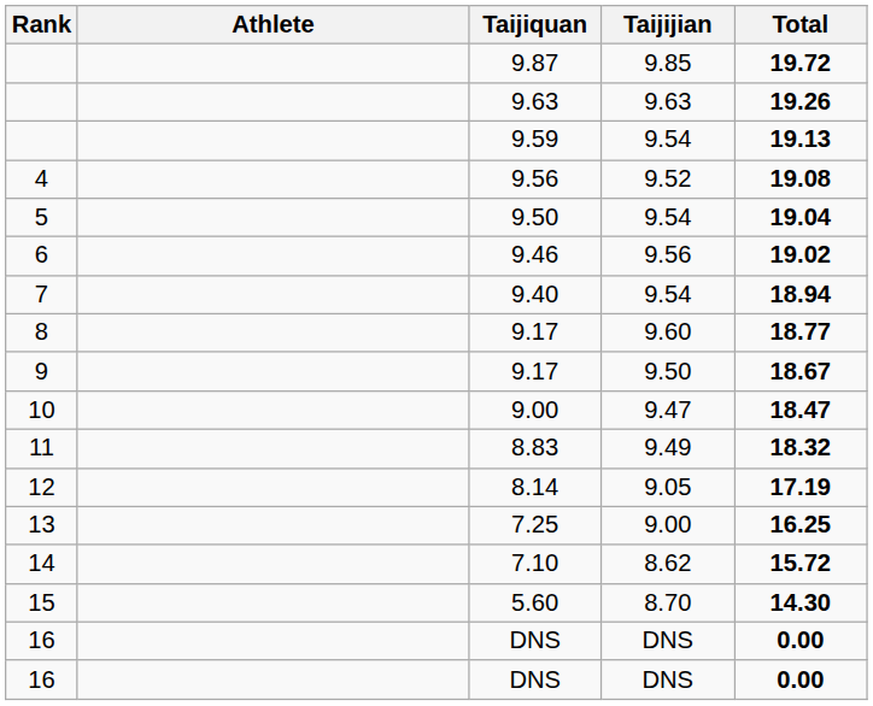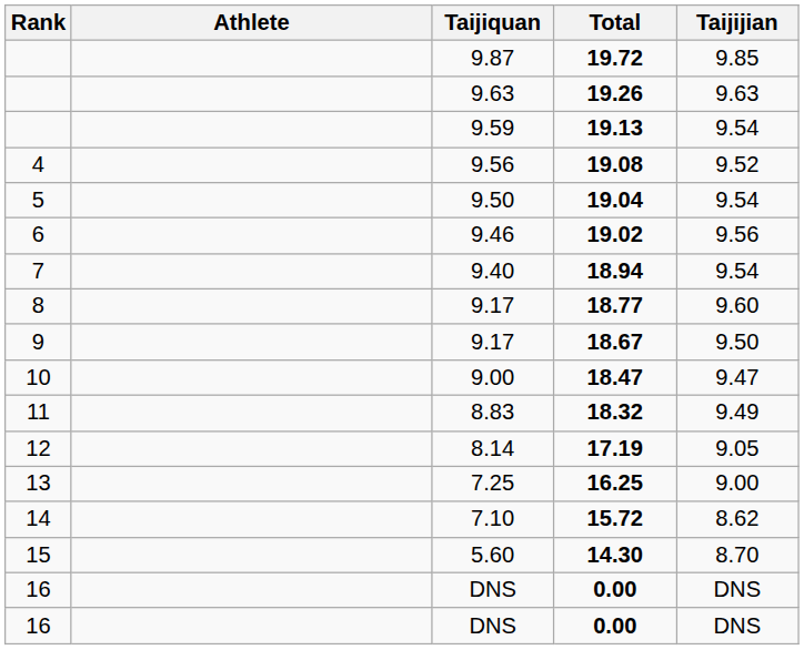 <table class=wikitable style="text-align:center">
 <tr>
 <th width=40>Rank</th>
 <th width=250>Athlete</th>
 <th width=80>Taijiquan</th>
+<th width=80>Total</th>
 <th width=80>Taijijian</th>
-<th width=80>Total</th>
 </tr>
 <tr>
 <td></td>
 <td align=left></td>
 <td>9.87</td>
+<td><strong>19.72</strong></td>
 <td>9.85</td>
-<td><strong>19.72</strong></td>
 </tr>
 <tr>
 <td></td>
 <td align=left></td>
 <td>9.63</td>
+<td><strong>19.26</strong></td>
 <td>9.63</td>
-<td><strong>19.26</strong></td>
 </tr>
 <tr>
 <td></td>
 <td align=left></td>
 <td>9.59</td>
+<td><strong>19.13</strong></td>
 <td>9.54</td>
-<td><strong>19.13</strong></td>
 </tr>
 <tr>
 <td>4</td>
 <td align=left></td>
 <td>9.56</td>
+<td><strong>19.08</strong></td>
 <td>9.52</td>
-<td><strong>19.08</strong></td>
 </tr>
 <tr>
 <td>5</td>
 <td align=left></td>
 <td>9.50</td>
+<td><strong>19.04</strong></td>
 <td>9.54</td>
-<td><strong>19.04</strong></td>
 </tr>
 <tr>
 <td>6</td>
 <td align=left></td>
 <td>9.46</td>
+<td><strong>19.02</strong></td>
 <td>9.56</td>
-<td><strong>19.02</strong></td>
 </tr>
 <tr>
 <td>7</td>
 <td align=left></td>
 <td>9.40</td>
+<td><strong>18.94</strong></td>
 <td>9.54</td>
-<td><strong>18.94</strong></td>
 </tr>
 <tr>
 <td>8</td>
 <td align=left></td>
 <td>9.17</td>
+<td><strong>18.77</strong></td>
 <td>9.60</td>
-<td><strong>18.77</strong></td>
 </tr>
 <tr>
 <td>9</td>
 <td align=left></td>
 <td>9.17</td>
+<td><strong>18.67</strong></td>
 <td>9.50</td>
-<td><strong>18.67</strong></td>
 </tr>
 <tr>
 <td>10</td>
 <td align=left></td>
 <td>9.00</td>
+<td><strong>18.47</strong></td>
 <td>9.47</td>
-<td><strong>18.47</strong></td>
 </tr>
 <tr>
 <td>11</td>
 <td align=left></td>
 <td>8.83</td>
+<td><strong>18.32</strong></td>
 <td>9.49</td>
-<td><strong>18.32</strong></td>
 </tr>
 <tr>
 <td>12</td>
 <td align=left></td>
 <td>8.14</td>
+<td><strong>17.19</strong></td>
 <td>9.05</td>
-<td><strong>17.19</strong></td>
 </tr>
 <tr>
 <td>13</td>
 <td align=left></td>
 <td>7.25</td>
+<td><strong>16.25</strong></td>
 <td>9.00</td>
-<td><strong>16.25</strong></td>
 </tr>
 <tr>
 <td>14</td>
 <td align=left></td>
 <td>7.10</td>
+<td><strong>15.72</strong></td>
 <td>8.62</td>
-<td><strong>15.72</strong></td>
 </tr>
 <tr>
 <td>15</td>
 <td align=left></td>
 <td>5.60</td>
+<td><strong>14.30</strong></td>
 <td>8.70</td>
-<td><strong>14.30</strong></td>
 </tr>
 <tr>
 <td>16</td>
 <td align=left></td>
 <td>DNS</td>
+<td><strong>0.00</strong></td>
 <td>DNS</td>
-<td><strong>0.00</strong></td>
 </tr>
 <tr>
 <td>16</td>
 <td align=left></td>
 <td>DNS</td>
+<td><strong>0.00</strong></td>
 <td>DNS</td>
-<td><strong>0.00</strong></td>
 </tr>
 </table>
